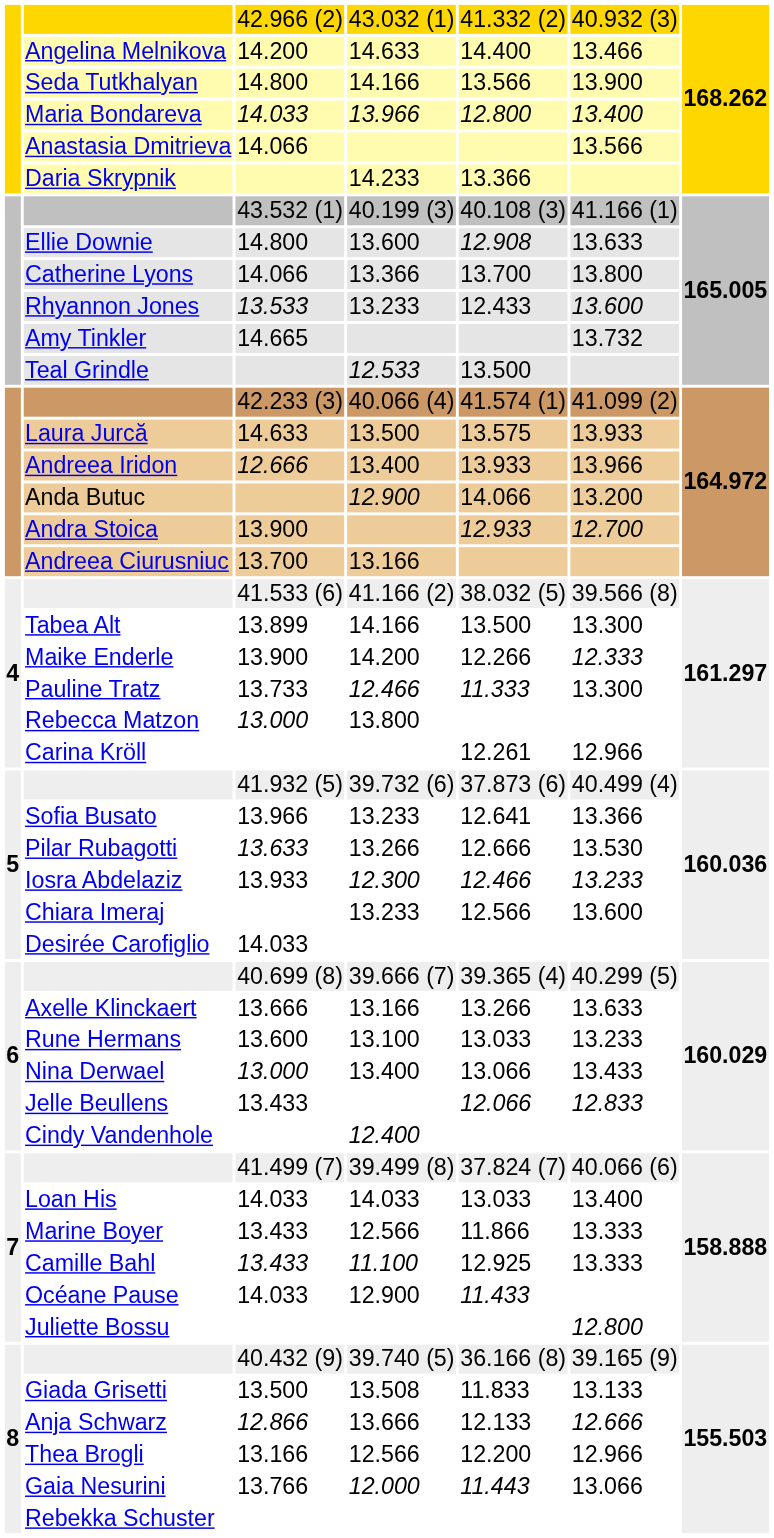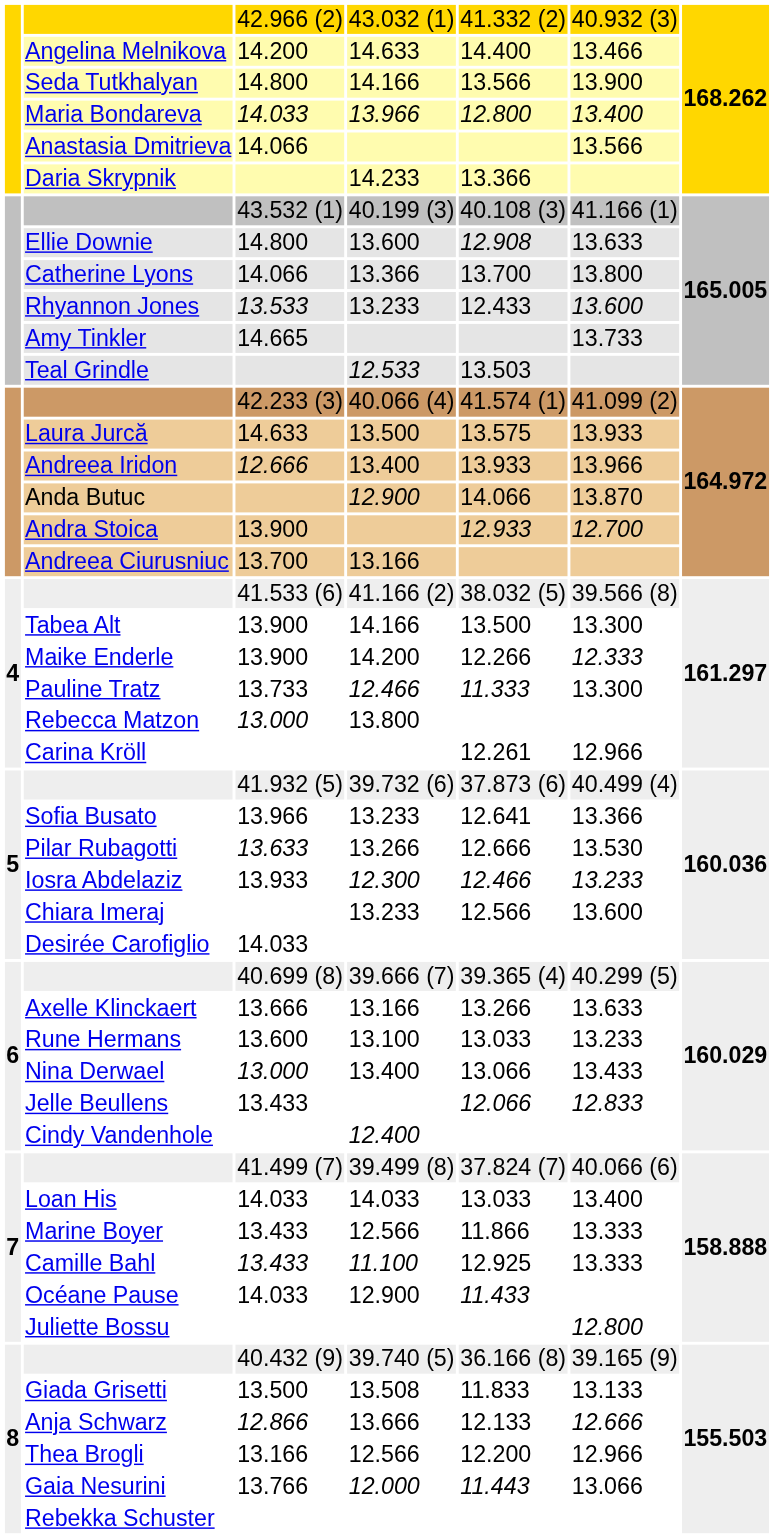 <table>
 <tr bgcolor=gold>
 <td rowspan=6></td>
 <td align="left"><strong></strong></td>
 <td>42.966 (2)</td>
 <td>43.032 (1)</td>
 <td>41.332 (2)</td>
 <td>40.932 (3)</td>
 <td rowspan=6><strong>168.262</strong></td>
 </tr>
 <tr bgcolor=fffcaf>
 <td align="left"><a href='#'>Angelina Melnikova</a></td>
 <td>14.200</td>
 <td>14.633</td>
 <td>14.400</td>
 <td>13.466</td>
 </tr>
 <tr bgcolor=fffcaf>
 <td align="left"><a href='#'>Seda Tutkhalyan</a></td>
 <td>14.800</td>
 <td>14.166</td>
 <td>13.566</td>
 <td>13.900</td>
 </tr>
 <tr bgcolor=fffcaf>
 <td align="left"><a href='#'>Maria Bondareva</a></td>
 <td><em>14.033</em></td>
 <td><em>13.966</em></td>
 <td><em>12.800</em></td>
 <td><em>13.400</em></td>
 </tr>
 <tr bgcolor=fffcaf>
 <td align="left"><a href='#'>Anastasia Dmitrieva</a></td>
 <td>14.066</td>
 <td></td>
 <td></td>
 <td>13.566</td>
 </tr>
 <tr bgcolor=fffcaf>
 <td align="left"><a href='#'>Daria Skrypnik</a></td>
 <td></td>
 <td>14.233</td>
 <td>13.366</td>
 <td></td>
 </tr>
 <tr bgcolor=silver>
 <td rowspan=6></td>
 <td align="left"><strong></strong></td>
 <td>43.532 (1)</td>
 <td>40.199 (3)</td>
 <td>40.108 (3)</td>
 <td>41.166 (1)</td>
 <td rowspan=6><strong>165.005</strong></td>
 </tr>
 <tr bgcolor=e5e5e5>
 <td align="left"><a href='#'>Ellie Downie</a></td>
 <td>14.800</td>
 <td>13.600</td>
 <td><em>12.908</em></td>
 <td>13.633</td>
 </tr>
 <tr bgcolor=e5e5e5>
 <td align="left"><a href='#'>Catherine Lyons</a></td>
 <td>14.066</td>
 <td>13.366</td>
 <td>13.700</td>
 <td>13.800</td>
 </tr>
 <tr bgcolor=e5e5e5>
 <td align="left"><a href='#'>Rhyannon Jones</a></td>
 <td><em>13.533</em></td>
 <td>13.233</td>
 <td>12.433</td>
 <td><em>13.600</em></td>
 </tr>
 <tr bgcolor=e5e5e5>
 <td align="left"><a href='#'>Amy Tinkler</a></td>
 <td>14.665</td>
 <td></td>
 <td></td>
-<td>13.732</td>
+<td>13.733</td>
 </tr>
 <tr bgcolor=e5e5e5>
 <td align="left"><a href='#'>Teal Grindle</a></td>
 <td></td>
 <td><em>12.533</em></td>
-<td>13.500</td>
+<td>13.503</td>
 <td></td>
 </tr>
 <tr bgcolor=cc9966>
 <td rowspan=6></td>
 <td align="left"><strong></strong></td>
 <td>42.233 (3)</td>
 <td>40.066 (4)</td>
 <td>41.574 (1)</td>
 <td>41.099 (2)</td>
 <td rowspan=6><strong>164.972</strong></td>
 </tr>
 <tr bgcolor=eecc99>
 <td align="left"><a href='#'>Laura Jurcă</a></td>
 <td>14.633</td>
 <td>13.500</td>
 <td>13.575</td>
 <td>13.933</td>
 </tr>
 <tr bgcolor=eecc99>
 <td align="left"><a href='#'>Andreea Iridon</a></td>
 <td><em>12.666</em></td>
 <td>13.400</td>
 <td>13.933</td>
 <td>13.966</td>
 </tr>
 <tr bgcolor=eecc99>
 <td align="left">Anda Butuc</td>
 <td></td>
 <td><em>12.900</em></td>
 <td>14.066</td>
-<td>13.200</td>
+<td>13.870</td>
 </tr>
 <tr bgcolor=eecc99>
 <td align="left"><a href='#'>Andra Stoica</a></td>
 <td>13.900</td>
 <td></td>
 <td><em>12.933</em></td>
 <td><em>12.700</em></td>
 </tr>
 <tr bgcolor=eecc99>
 <td align="left"><a href='#'>Andreea Ciurusniuc</a></td>
 <td>13.700</td>
 <td>13.166</td>
 <td></td>
 <td></td>
 </tr>
 <tr bgcolor=eeeeee>
 <td rowspan=6><strong>4</strong></td>
 <td align="left"><strong></strong></td>
 <td>41.533 (6)</td>
 <td>41.166 (2)</td>
 <td>38.032 (5)</td>
 <td>39.566 (8)</td>
 <td rowspan=6><strong>161.297</strong></td>
 </tr>
 <tr>
 <td align="left"><a href='#'>Tabea Alt</a></td>
-<td>13.899</td>
+<td>13.900</td>
 <td>14.166</td>
 <td>13.500</td>
 <td>13.300</td>
 </tr>
 <tr>
 <td align="left"><a href='#'>Maike Enderle</a></td>
 <td>13.900</td>
 <td>14.200</td>
 <td>12.266</td>
 <td><em>12.333</em></td>
 </tr>
 <tr>
 <td align="left"><a href='#'>Pauline Tratz</a></td>
 <td>13.733</td>
 <td><em>12.466</em></td>
 <td><em>11.333</em></td>
 <td>13.300</td>
 </tr>
 <tr>
 <td align="left"><a href='#'>Rebecca Matzon</a></td>
 <td><em>13.000</em></td>
 <td>13.800</td>
 <td></td>
 <td></td>
 </tr>
 <tr>
 <td align="left"><a href='#'>Carina Kröll</a></td>
 <td></td>
 <td></td>
 <td>12.261</td>
 <td>12.966</td>
 </tr>
 <tr bgcolor=eeeeee>
 <td rowspan=6><strong>5</strong></td>
 <td align="left"><strong></strong></td>
 <td>41.932 (5)</td>
 <td>39.732 (6)</td>
 <td>37.873 (6)</td>
 <td>40.499 (4)</td>
 <td rowspan=6><strong>160.036</strong></td>
 </tr>
 <tr>
 <td align="left"><a href='#'>Sofia Busato</a></td>
 <td>13.966</td>
 <td>13.233</td>
 <td>12.641</td>
 <td>13.366</td>
 </tr>
 <tr>
 <td align="left"><a href='#'>Pilar Rubagotti</a></td>
 <td><em>13.633</em></td>
 <td>13.266</td>
 <td>12.666</td>
 <td>13.530</td>
 </tr>
 <tr>
 <td align="left"><a href='#'>Iosra Abdelaziz</a></td>
 <td>13.933</td>
 <td><em>12.300</em></td>
 <td><em>12.466</em></td>
 <td><em>13.233</em></td>
 </tr>
 <tr>
 <td align="left"><a href='#'>Chiara Imeraj</a></td>
 <td></td>
 <td>13.233</td>
 <td>12.566</td>
 <td>13.600</td>
 </tr>
 <tr>
 <td align="left"><a href='#'>Desirée Carofiglio</a></td>
 <td>14.033</td>
 <td></td>
 <td></td>
 <td></td>
 </tr>
 <tr bgcolor=eeeeee>
 <td rowspan=6><strong>6</strong></td>
 <td align="left"><strong></strong></td>
 <td>40.699 (8)</td>
 <td>39.666 (7)</td>
 <td>39.365 (4)</td>
 <td>40.299 (5)</td>
 <td rowspan=6><strong>160.029</strong></td>
 </tr>
 <tr>
 <td align="left"><a href='#'>Axelle Klinckaert</a></td>
 <td>13.666</td>
 <td>13.166</td>
 <td>13.266</td>
 <td>13.633</td>
 </tr>
 <tr>
 <td align="left"><a href='#'>Rune Hermans</a></td>
 <td>13.600</td>
 <td>13.100</td>
 <td>13.033</td>
 <td>13.233</td>
 </tr>
 <tr>
 <td align="left"><a href='#'>Nina Derwael</a></td>
 <td><em>13.000</em></td>
 <td>13.400</td>
 <td>13.066</td>
 <td>13.433</td>
 </tr>
 <tr>
 <td align="left"><a href='#'>Jelle Beullens</a></td>
 <td>13.433</td>
 <td></td>
 <td><em>12.066</em></td>
 <td><em>12.833</em></td>
 </tr>
 <tr>
 <td align="left"><a href='#'>Cindy Vandenhole</a></td>
 <td></td>
 <td><em>12.400</em></td>
 <td></td>
 <td></td>
 </tr>
 <tr bgcolor=eeeeee>
 <td rowspan=6><strong>7</strong></td>
 <td align="left"><strong></strong></td>
 <td>41.499 (7)</td>
 <td>39.499 (8)</td>
 <td>37.824 (7)</td>
 <td>40.066 (6)</td>
 <td rowspan=6><strong>158.888</strong></td>
 </tr>
 <tr>
 <td align="left"><a href='#'>Loan His</a></td>
 <td>14.033</td>
 <td>14.033</td>
 <td>13.033</td>
 <td>13.400</td>
 </tr>
 <tr>
 <td align="left"><a href='#'>Marine Boyer</a></td>
 <td>13.433</td>
 <td>12.566</td>
 <td>11.866</td>
 <td>13.333</td>
 </tr>
 <tr>
 <td align="left"><a href='#'>Camille Bahl</a></td>
 <td><em>13.433</em></td>
 <td><em>11.100</em></td>
 <td>12.925</td>
 <td>13.333</td>
 </tr>
 <tr>
 <td align="left"><a href='#'>Océane Pause</a></td>
 <td>14.033</td>
 <td>12.900</td>
 <td><em>11.433</em></td>
 <td></td>
 </tr>
 <tr>
 <td align="left"><a href='#'>Juliette Bossu</a></td>
 <td></td>
 <td></td>
 <td></td>
 <td><em>12.800</em></td>
 </tr>
 <tr bgcolor=eeeeee>
 <td rowspan=6><strong>8</strong></td>
 <td align="left"><strong></strong></td>
 <td>40.432 (9)</td>
 <td>39.740 (5)</td>
 <td>36.166 (8)</td>
 <td>39.165 (9)</td>
 <td rowspan=6><strong>155.503</strong></td>
 </tr>
 <tr>
 <td align="left"><a href='#'>Giada Grisetti</a></td>
 <td>13.500</td>
 <td>13.508</td>
 <td>11.833</td>
 <td>13.133</td>
 </tr>
 <tr>
 <td align="left"><a href='#'>Anja Schwarz</a></td>
 <td><em>12.866</em></td>
 <td>13.666</td>
 <td>12.133</td>
 <td><em>12.666</em></td>
 </tr>
 <tr>
 <td align="left"><a href='#'>Thea Brogli</a></td>
 <td>13.166</td>
 <td>12.566</td>
 <td>12.200</td>
 <td>12.966</td>
 </tr>
 <tr>
 <td align="left"><a href='#'>Gaia Nesurini</a></td>
 <td>13.766</td>
 <td><em>12.000</em></td>
 <td><em>11.443</em></td>
 <td>13.066</td>
 </tr>
 <tr>
 <td align="left"><a href='#'>Rebekka Schuster</a></td>
 <td></td>
 <td></td>
 <td></td>
 <td></td>
 </tr>
 </table>
